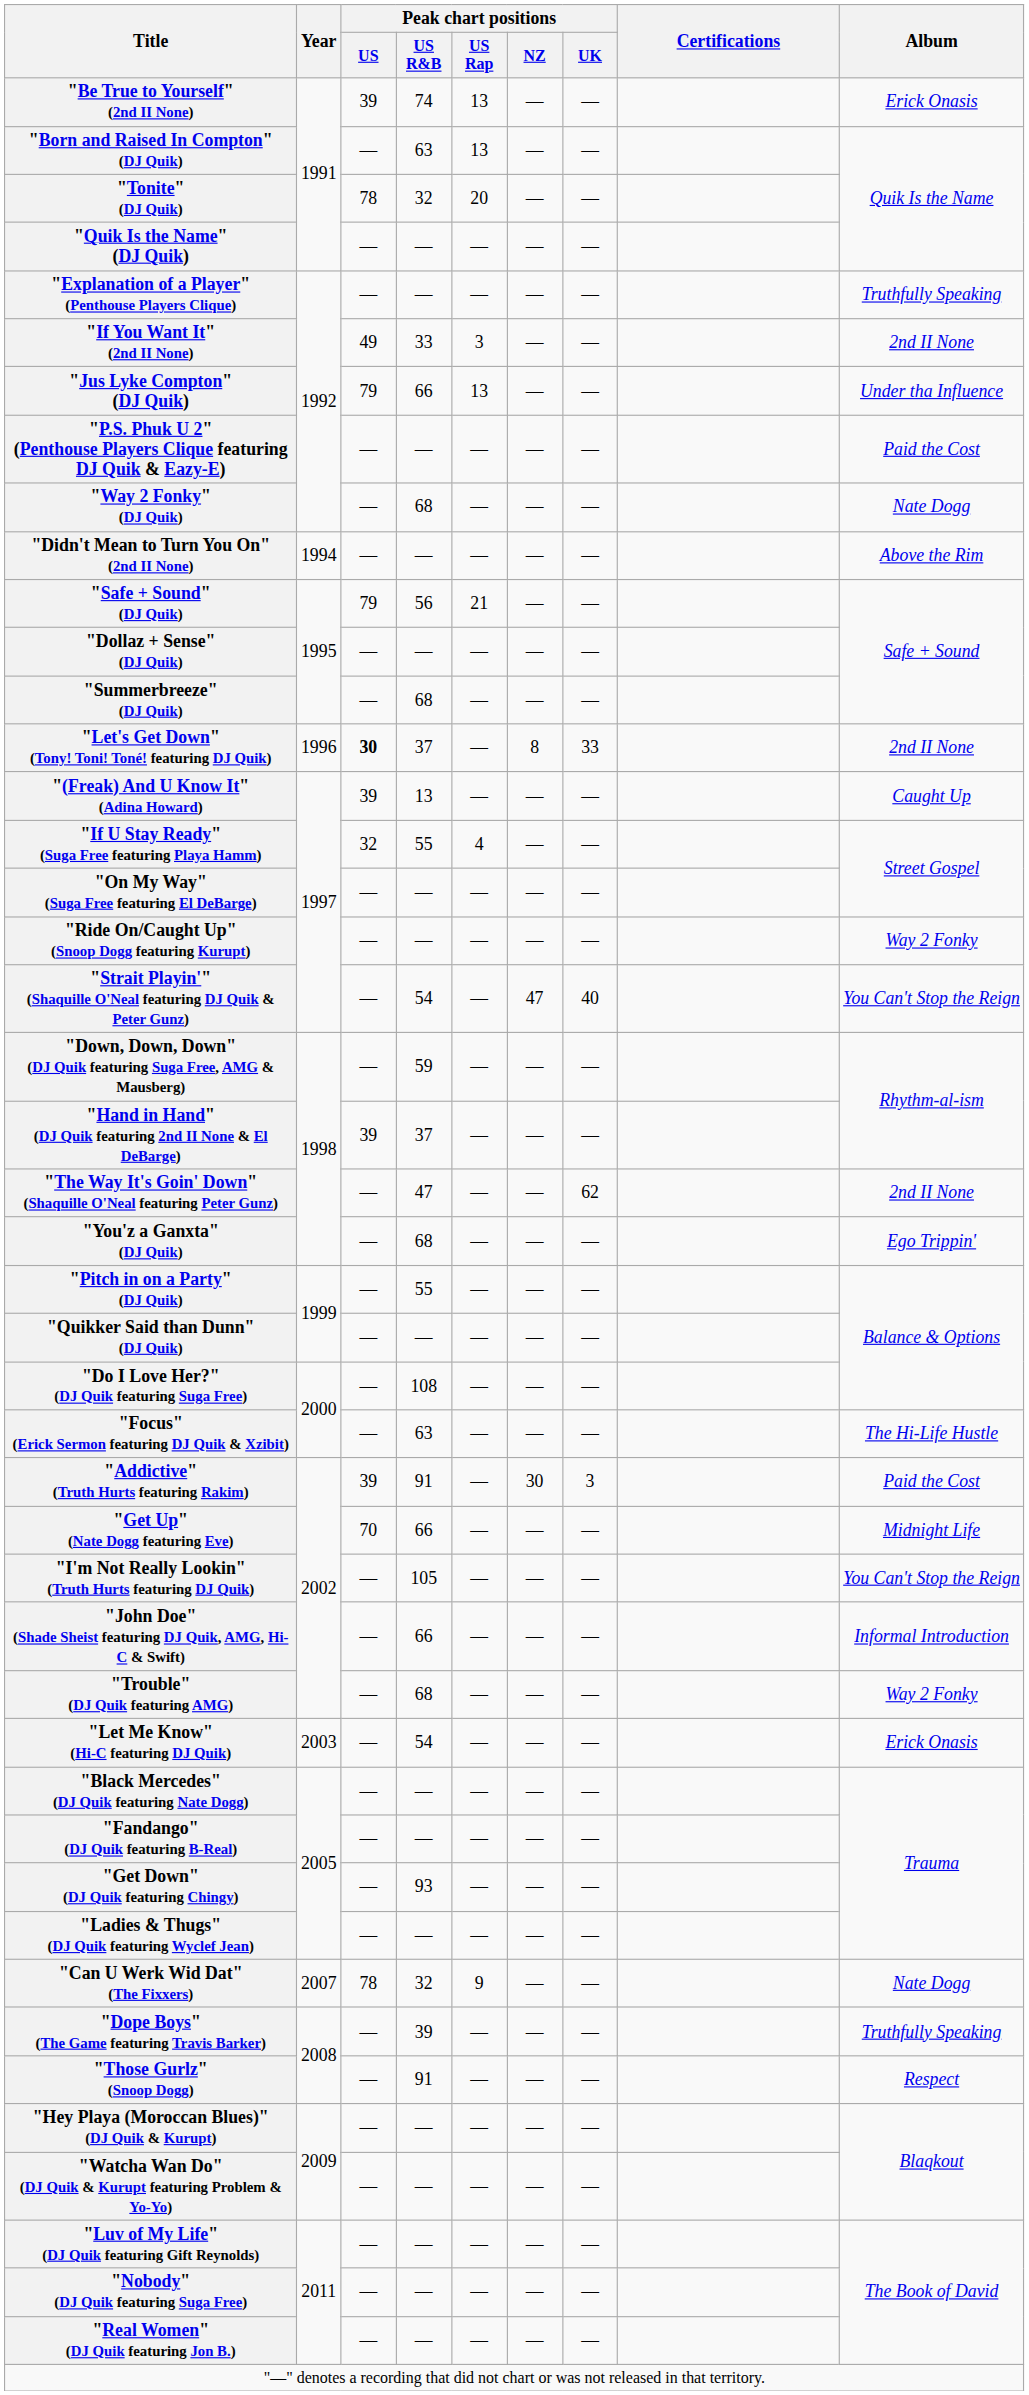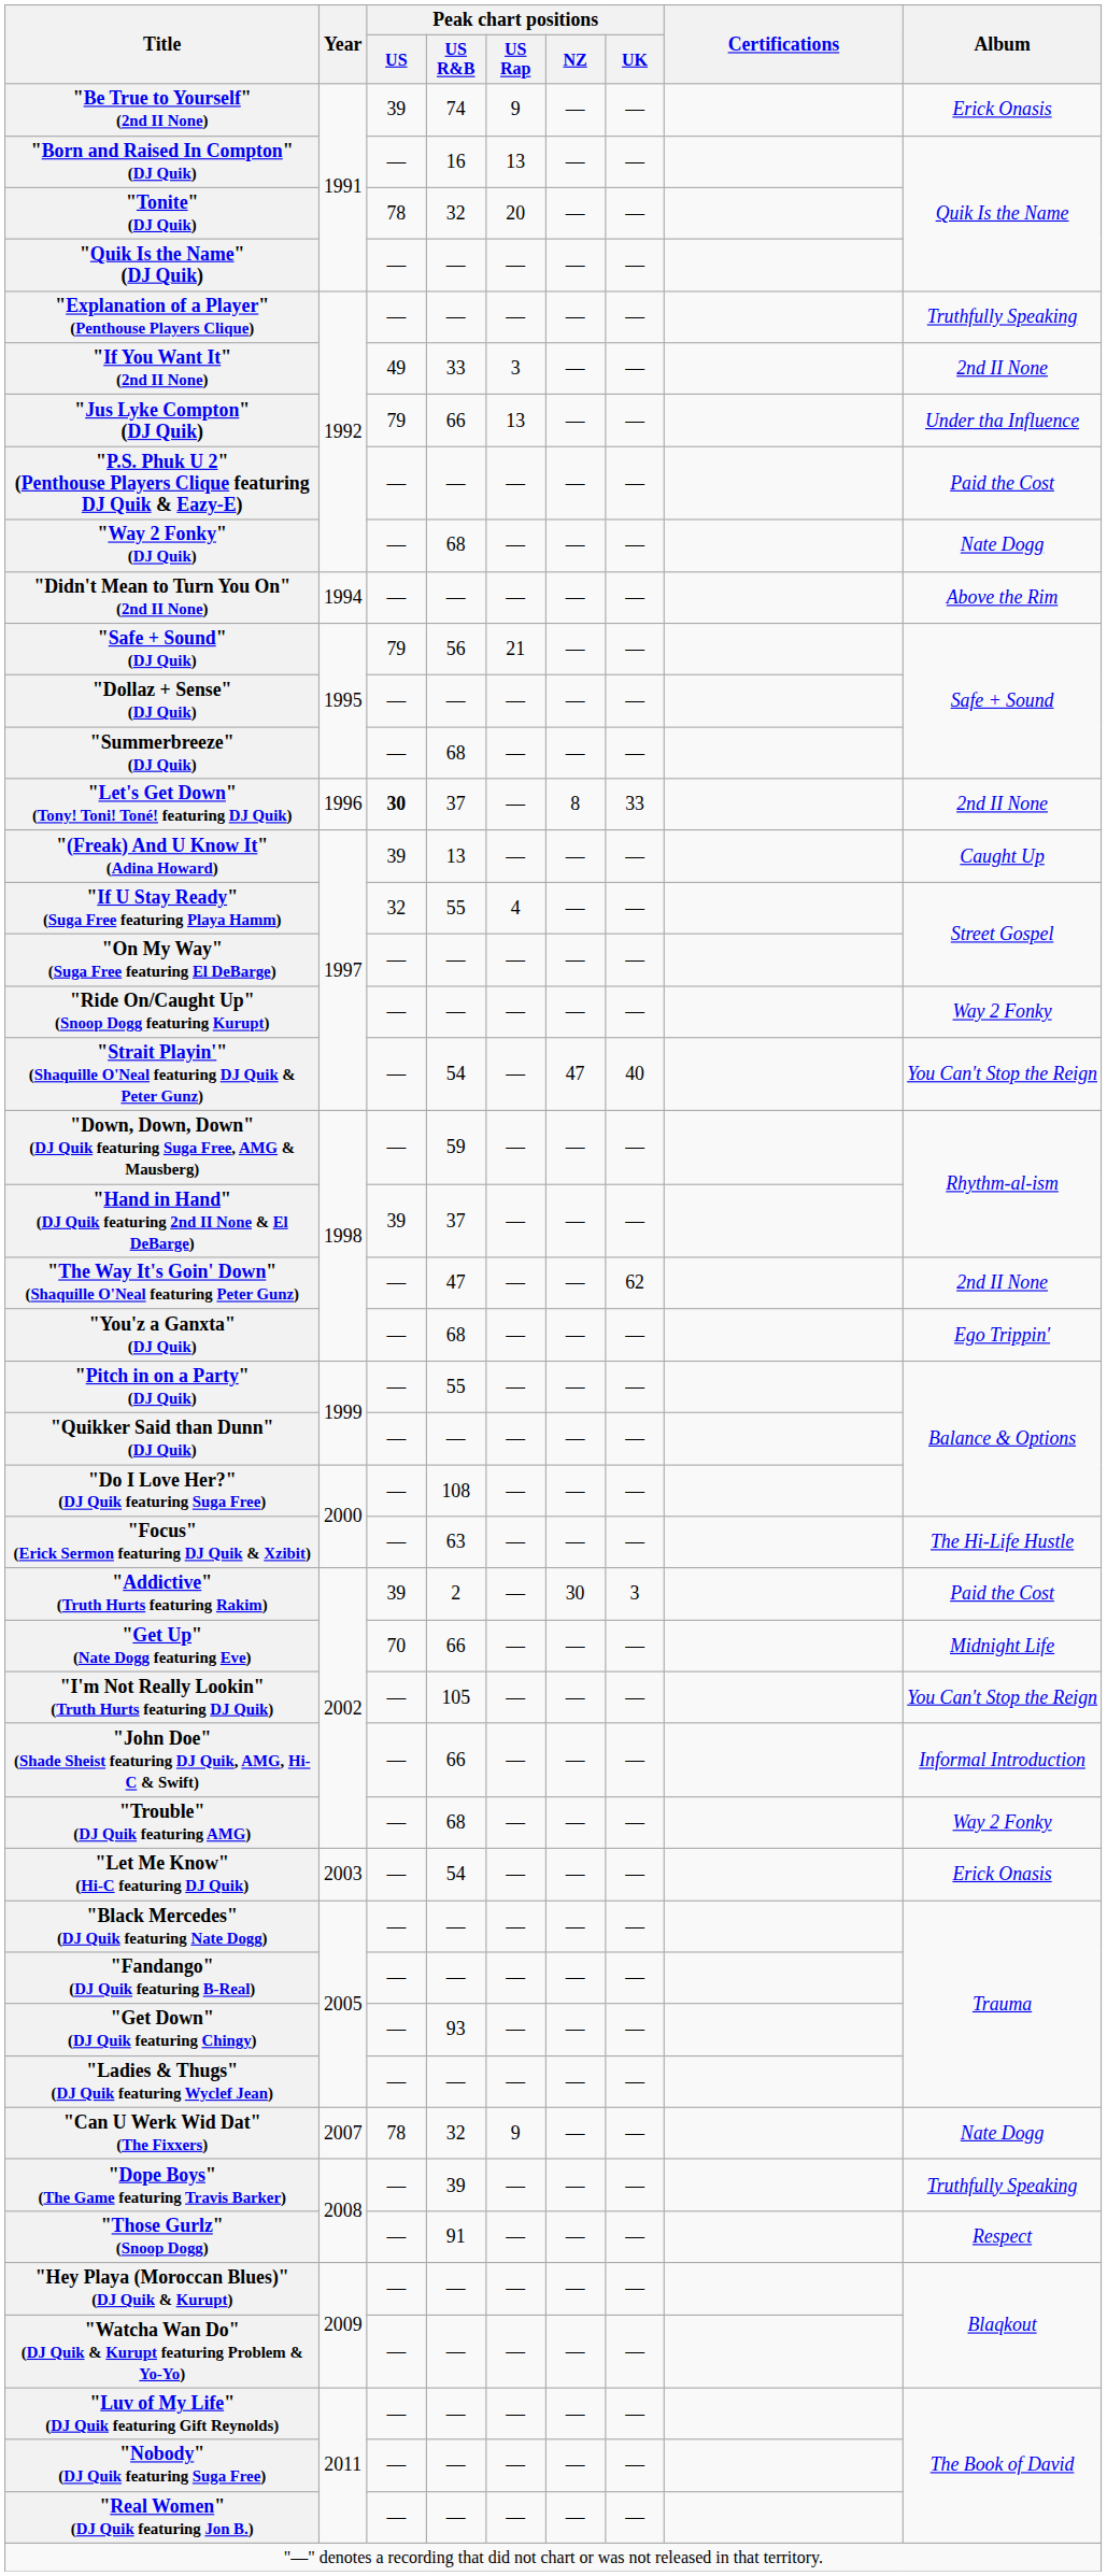 <table class="wikitable plainrowheaders" style="text-align:center;" border="1">
 <tr>
 <th scope="col" rowspan="2" style="width:16em;">Title</th>
 <th scope="col" rowspan="2">Year</th>
 <th scope="col" colspan="5">Peak chart positions</th>
 <th scope="col" rowspan="2" style="width:12em;"><a href='#'>Certifications</a></th>
 <th scope="col" rowspan="2">Album</th>
 </tr>
 <tr>
 <th style="width:3em; font-size:90%"><a href='#'>US</a></th>
 <th style="width:3em; font-size:90%"><a href='#'>US<br>R&B</a></th>
 <th style="width:3em; font-size:90%"><a href='#'>US<br>Rap</a></th>
 <th style="width:3em; font-size:90%"><a href='#'>NZ</a></th>
 <th style="width:3em; font-size:90%"><a href='#'>UK</a></th>
 </tr>
 <tr>
 <th scope="row">"<a href='#'>Be True to Yourself</a>"<br><small>(<a href='#'>2nd II None</a>)</small></th>
 <td rowspan="4">1991</td>
 <td>39</td>
 <td>74</td>
-<td>13</td>
+<td>9</td>
 <td>—</td>
 <td>—</td>
 <td></td>
 <td><em><a href='#'>Erick Onasis</a></em></td>
 </tr>
 <tr>
 <th scope="row">"<a href='#'>Born and Raised In Compton</a>"<br><small>(<a href='#'>DJ Quik</a>)</small></th>
 <td>—</td>
-<td>63</td>
+<td>16</td>
 <td>13</td>
 <td>—</td>
 <td>—</td>
 <td></td>
 <td rowspan="3"><em><a href='#'>Quik Is the Name</a></em></td>
 </tr>
 <tr>
 <th scope="row">"<a href='#'>Tonite</a>"<br><small>(<a href='#'>DJ Quik</a>)</small></th>
 <td>78</td>
 <td>32</td>
 <td>20</td>
 <td>—</td>
 <td>—</td>
 <td></td>
 </tr>
 <tr>
 <th scope="row">"<a href='#'>Quik Is the Name</a>"<br><span>(<a href='#'>DJ Quik</a>)</span></th>
 <td>—</td>
 <td>—</td>
 <td>—</td>
 <td>—</td>
 <td>—</td>
 <td></td>
 </tr>
 <tr>
 <th scope="row">"<a href='#'>Explanation of a Player</a>"<br><small>(<a href='#'>Penthouse Players Clique</a>) </small></th>
 <td rowspan="5">1992</td>
 <td>—</td>
 <td>—</td>
 <td>—</td>
 <td>—</td>
 <td>—</td>
 <td></td>
 <td><em><a href='#'>Truthfully Speaking</a></em></td>
 </tr>
 <tr>
 <th scope="row">"<a href='#'>If You Want It</a>"<br><small>(<a href='#'>2nd II None</a>)</small></th>
 <td>49</td>
 <td>33</td>
 <td>3</td>
 <td>—</td>
 <td>—</td>
 <td></td>
 <td><em><a href='#'>2nd II None</a></em></td>
 </tr>
 <tr>
 <th scope="row">"<a href='#'>Jus Lyke Compton</a>"<br><span>(<a href='#'>DJ Quik</a>)</span></th>
 <td>79</td>
 <td>66</td>
 <td>13</td>
 <td>—</td>
 <td>—</td>
 <td></td>
 <td><em><a href='#'>Under tha Influence</a></em></td>
 </tr>
 <tr>
 <th scope="row">"<a href='#'>P.S. Phuk U 2</a>"<br><span>(<a href='#'>Penthouse Players Clique</a> featuring <a href='#'>DJ Quik</a> & <a href='#'>Eazy-E</a>)</span></th>
 <td>—</td>
 <td>—</td>
 <td>—</td>
 <td>—</td>
 <td>—</td>
 <td></td>
 <td><em><a href='#'>Paid the Cost</a></em></td>
 </tr>
 <tr>
 <th scope="row">"<a href='#'>Way 2 Fonky</a>"<br><small>(<a href='#'>DJ Quik</a>)</small></th>
 <td>—</td>
 <td>68</td>
 <td>—</td>
 <td>—</td>
 <td>—</td>
 <td></td>
 <td><em><a href='#'>Nate Dogg</a></em></td>
 </tr>
 <tr>
 <th scope="row">"Didn't Mean to Turn You On"<br><small>(<a href='#'>2nd II None</a>) </small></th>
 <td>1994</td>
 <td>—</td>
 <td>—</td>
 <td>—</td>
 <td>—</td>
 <td>—</td>
 <td></td>
 <td><em><a href='#'>Above the Rim</a></em></td>
 </tr>
 <tr>
 <th scope="row">"<a href='#'>Safe + Sound</a>"<br><small>(<a href='#'>DJ Quik</a>) </small></th>
 <td rowspan="3">1995</td>
 <td>79</td>
 <td>56</td>
 <td>21</td>
 <td>—</td>
 <td>—</td>
 <td></td>
 <td rowspan="3"><em><a href='#'>Safe + Sound</a></em></td>
 </tr>
 <tr>
 <th scope="row">"Dollaz + Sense"<br><small>(<a href='#'>DJ Quik</a>)</small></th>
 <td>—</td>
 <td>—</td>
 <td>—</td>
 <td>—</td>
 <td>—</td>
 <td></td>
 </tr>
 <tr>
 <th scope="row">"Summerbreeze"<br><small>(<a href='#'>DJ Quik</a>)</small></th>
 <td>—</td>
 <td>68</td>
 <td>—</td>
 <td>—</td>
 <td>—</td>
 <td></td>
 </tr>
 <tr>
 <th scope="row">"<a href='#'>Let's Get Down</a>"<br><small>(<a href='#'>Tony! Toni! Toné!</a> featuring <a href='#'>DJ Quik</a>) </small></th>
 <td>1996</td>
 <td><strong>30</strong></td>
 <td>37</td>
 <td>—</td>
 <td>8</td>
 <td>33</td>
 <td></td>
 <td><em><a href='#'>2nd II None</a></em></td>
 </tr>
 <tr>
 <th scope="row">"<a href='#'>(Freak) And U Know It</a>"<br><small>(<a href='#'>Adina Howard</a>) </small></th>
 <td rowspan="5">1997</td>
 <td>39</td>
 <td>13</td>
 <td>—</td>
 <td>—</td>
 <td>—</td>
 <td></td>
 <td><em><a href='#'>Caught Up</a></em></td>
 </tr>
 <tr>
 <th scope="row">"<a href='#'>If U Stay Ready</a>"<br><small>(<a href='#'>Suga Free</a> featuring <a href='#'>Playa Hamm</a>) </small></th>
 <td>32</td>
 <td>55</td>
 <td>4</td>
 <td>—</td>
 <td>—</td>
 <td></td>
 <td rowspan="2"><em><a href='#'>Street Gospel</a></em></td>
 </tr>
 <tr>
 <th scope="row">"On My Way"<br><small>(<a href='#'>Suga Free</a> featuring <a href='#'>El DeBarge</a>) </small></th>
 <td>—</td>
 <td>—</td>
 <td>—</td>
 <td>—</td>
 <td>—</td>
 <td></td>
 </tr>
 <tr>
 <th scope="row">"Ride On/Caught Up"<br><small>(<a href='#'>Snoop Dogg</a> featuring <a href='#'>Kurupt</a>) </small></th>
 <td>—</td>
 <td>—</td>
 <td>—</td>
 <td>—</td>
 <td>—</td>
 <td></td>
 <td><em><a href='#'>Way 2 Fonky</a></em></td>
 </tr>
 <tr>
 <th scope="row">"<a href='#'>Strait Playin'</a>"<br><small>(<a href='#'>Shaquille O'Neal</a> featuring <a href='#'>DJ Quik</a> & <a href='#'>Peter Gunz</a>) </small></th>
 <td>—</td>
 <td>54</td>
 <td>—</td>
 <td>47</td>
 <td>40</td>
 <td></td>
 <td><em><a href='#'>You Can't Stop the Reign</a></em></td>
 </tr>
 <tr>
 <th scope="row">"Down, Down, Down"<br><small>(<a href='#'>DJ Quik</a> featuring <a href='#'>Suga Free</a>, <a href='#'>AMG</a> & Mausberg) </small></th>
 <td rowspan="4">1998</td>
 <td>—</td>
 <td>59</td>
 <td>—</td>
 <td>—</td>
 <td>—</td>
 <td></td>
 <td rowspan="2"><em><a href='#'>Rhythm-al-ism</a></em></td>
 </tr>
 <tr>
 <th scope="row">"<a href='#'>Hand in Hand</a>"<br><small>(<a href='#'>DJ Quik</a> featuring <a href='#'>2nd II None</a> & <a href='#'>El DeBarge</a>)</small></th>
 <td>39</td>
 <td>37</td>
 <td>—</td>
 <td>—</td>
 <td>—</td>
 <td></td>
 </tr>
 <tr>
 <th scope="row">"<a href='#'>The Way It's Goin' Down</a>"<br><small>(<a href='#'>Shaquille O'Neal</a> featuring <a href='#'>Peter Gunz</a>) </small></th>
 <td>—</td>
 <td>47</td>
 <td>—</td>
 <td>—</td>
 <td>62</td>
 <td></td>
 <td><em><a href='#'>2nd II None</a></em></td>
 </tr>
 <tr>
 <th scope="row">"You'z a Ganxta"<br><small>(<a href='#'>DJ Quik</a>) </small></th>
 <td>—</td>
 <td>68</td>
 <td>—</td>
 <td>—</td>
 <td>—</td>
 <td></td>
 <td><em><a href='#'>Ego Trippin'</a></em></td>
 </tr>
 <tr>
 <th scope="row">"<a href='#'>Pitch in on a Party</a>"<br><small>(<a href='#'>DJ Quik</a>) </small></th>
 <td rowspan="2">1999</td>
 <td>—</td>
 <td>55</td>
 <td>—</td>
 <td>—</td>
 <td>—</td>
 <td></td>
 <td rowspan="3"><em><a href='#'>Balance & Options</a></em></td>
 </tr>
 <tr>
 <th scope="row">"Quikker Said than Dunn"<br><small>(<a href='#'>DJ Quik</a>)</small></th>
 <td>—</td>
 <td>—</td>
 <td>—</td>
 <td>—</td>
 <td>—</td>
 <td></td>
 </tr>
 <tr>
 <th scope="row">"Do I Love Her?"<br><small>(<a href='#'>DJ Quik</a> featuring <a href='#'>Suga Free</a>) </small></th>
 <td rowspan="2">2000</td>
 <td>—</td>
 <td>108</td>
 <td>—</td>
 <td>—</td>
 <td>—</td>
 <td></td>
 </tr>
 <tr>
 <th scope="row">"Focus"<br><small>(<a href='#'>Erick Sermon</a> featuring <a href='#'>DJ Quik</a> & <a href='#'>Xzibit</a>) </small></th>
 <td>—</td>
 <td>63</td>
 <td>—</td>
 <td>—</td>
 <td>—</td>
 <td></td>
 <td><em><a href='#'>The Hi-Life Hustle</a></em></td>
 </tr>
 <tr>
 <th scope="row">"<a href='#'>Addictive</a>"<br><small>(<a href='#'>Truth Hurts</a> featuring <a href='#'>Rakim</a>) </small></th>
 <td rowspan="5">2002</td>
 <td>39</td>
-<td>91</td>
+<td>2</td>
 <td>—</td>
 <td>30</td>
 <td>3</td>
 <td></td>
 <td><em><a href='#'>Paid the Cost</a></em></td>
 </tr>
 <tr>
 <th scope="row">"<a href='#'>Get Up</a>"<br><small>(<a href='#'>Nate Dogg</a> featuring <a href='#'>Eve</a>) </small></th>
 <td>70</td>
 <td>66</td>
 <td>—</td>
 <td>—</td>
 <td>—</td>
 <td></td>
 <td><em><a href='#'>Midnight Life</a></em></td>
 </tr>
 <tr>
 <th scope="row">"I'm Not Really Lookin"<br><small>(<a href='#'>Truth Hurts</a> featuring <a href='#'>DJ Quik</a>) </small></th>
 <td>—</td>
 <td>105</td>
 <td>—</td>
 <td>—</td>
 <td>—</td>
 <td></td>
 <td><em><a href='#'>You Can't Stop the Reign</a></em></td>
 </tr>
 <tr>
 <th scope="row">"John Doe"<br><small>(<a href='#'>Shade Sheist</a> featuring <a href='#'>DJ Quik</a>, <a href='#'>AMG</a>, <a href='#'>Hi-C</a> & Swift) </small></th>
 <td>—</td>
 <td>66</td>
 <td>—</td>
 <td>—</td>
 <td>—</td>
 <td></td>
 <td><em><a href='#'>Informal Introduction</a></em></td>
 </tr>
 <tr>
 <th scope="row">"Trouble"<br><small>(<a href='#'>DJ Quik</a> featuring <a href='#'>AMG</a>) </small></th>
 <td>—</td>
 <td>68</td>
 <td>—</td>
 <td>—</td>
 <td>—</td>
 <td></td>
 <td><em><a href='#'>Way 2 Fonky</a></em></td>
 </tr>
 <tr>
 <th scope="row">"Let Me Know"<br><small>(<a href='#'>Hi-C</a> featuring <a href='#'>DJ Quik</a>) </small></th>
 <td>2003</td>
 <td>—</td>
 <td>54</td>
 <td>—</td>
 <td>—</td>
 <td>—</td>
 <td></td>
 <td><em><a href='#'>Erick Onasis</a></em></td>
 </tr>
 <tr>
 <th scope="row">"Black Mercedes"<br><small>(<a href='#'>DJ Quik</a> featuring <a href='#'>Nate Dogg</a>) </small></th>
 <td rowspan="4">2005</td>
 <td>—</td>
 <td>—</td>
 <td>—</td>
 <td>—</td>
 <td>—</td>
 <td></td>
 <td rowspan="4"><em><a href='#'>Trauma</a></em></td>
 </tr>
 <tr>
 <th scope="row">"Fandango"<br><small>(<a href='#'>DJ Quik</a> featuring <a href='#'>B-Real</a>)</small></th>
 <td>—</td>
 <td>—</td>
 <td>—</td>
 <td>—</td>
 <td>—</td>
 <td></td>
 </tr>
 <tr>
 <th scope="row">"Get Down"<br><small>(<a href='#'>DJ Quik</a> featuring <a href='#'>Chingy</a>)</small></th>
 <td>—</td>
 <td>93</td>
 <td>—</td>
 <td>—</td>
 <td>—</td>
 <td></td>
 </tr>
 <tr>
 <th scope="row">"Ladies & Thugs"<br><small>(<a href='#'>DJ Quik</a> featuring <a href='#'>Wyclef Jean</a>)</small></th>
 <td>—</td>
 <td>—</td>
 <td>—</td>
 <td>—</td>
 <td>—</td>
 <td></td>
 </tr>
 <tr>
 <th scope="row">"Can U Werk Wid Dat"<br><small>(<a href='#'>The Fixxers</a>) </small></th>
 <td>2007</td>
 <td>78</td>
 <td>32</td>
 <td>9</td>
 <td>—</td>
 <td>—</td>
 <td></td>
 <td><em><a href='#'>Nate Dogg</a></em></td>
 </tr>
 <tr>
 <th scope="row">"<a href='#'>Dope Boys</a>"<br><small>(<a href='#'>The Game</a> featuring <a href='#'>Travis Barker</a>) </small></th>
 <td rowspan="2">2008</td>
 <td>—</td>
 <td>39</td>
 <td>—</td>
 <td>—</td>
 <td>—</td>
 <td></td>
 <td><em><a href='#'>Truthfully Speaking</a></em></td>
 </tr>
 <tr>
 <th scope="row">"<a href='#'>Those Gurlz</a>"<br><small>(<a href='#'>Snoop Dogg</a>) </small></th>
 <td>—</td>
 <td>91</td>
 <td>—</td>
 <td>—</td>
 <td>—</td>
 <td></td>
 <td><em><a href='#'>Respect</a></em></td>
 </tr>
 <tr>
 <th scope="row">"Hey Playa (Moroccan Blues)"<br><small>(<a href='#'>DJ Quik</a> & <a href='#'>Kurupt</a>) </small></th>
 <td rowspan="2">2009</td>
 <td>—</td>
 <td>—</td>
 <td>—</td>
 <td>—</td>
 <td>—</td>
 <td></td>
 <td rowspan="2"><em><a href='#'>Blaqkout</a></em></td>
 </tr>
 <tr>
 <th scope="row">"Watcha Wan Do"<br><small>(<a href='#'>DJ Quik</a> & <a href='#'>Kurupt</a> featuring Problem & <a href='#'>Yo-Yo</a>)</small></th>
 <td>—</td>
 <td>—</td>
 <td>—</td>
 <td>—</td>
 <td>—</td>
 <td></td>
 </tr>
 <tr>
 <th scope="row">"<a href='#'>Luv of My Life</a>"<br><small>(<a href='#'>DJ Quik</a> featuring Gift Reynolds) </small></th>
 <td rowspan="3">2011</td>
 <td>—</td>
 <td>—</td>
 <td>—</td>
 <td>—</td>
 <td>—</td>
 <td></td>
 <td rowspan="3"><em><a href='#'>The Book of David</a></em></td>
 </tr>
 <tr>
 <th scope="row">"<a href='#'>Nobody</a>"<br><small>(<a href='#'>DJ Quik</a> featuring <a href='#'>Suga Free</a>)</small></th>
 <td>—</td>
 <td>—</td>
 <td>—</td>
 <td>—</td>
 <td>—</td>
 <td></td>
 </tr>
 <tr>
 <th scope="row">"<a href='#'>Real Women</a>"<br><small>(<a href='#'>DJ Quik</a> featuring <a href='#'>Jon B.</a>)</small></th>
 <td>—</td>
 <td>—</td>
 <td>—</td>
 <td>—</td>
 <td>—</td>
 <td></td>
 </tr>
 <tr>
 <td colspan="9" style="font-size:90%">"—" denotes a recording that did not chart or was not released in that territory.</td>
 </tr>
 </table>
